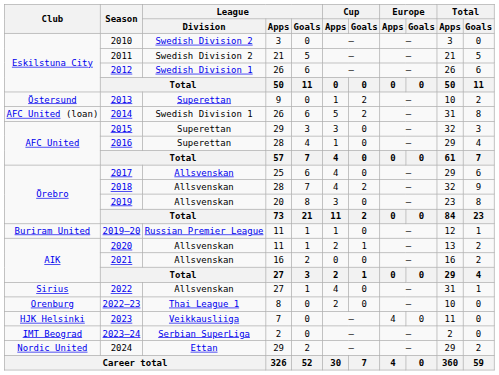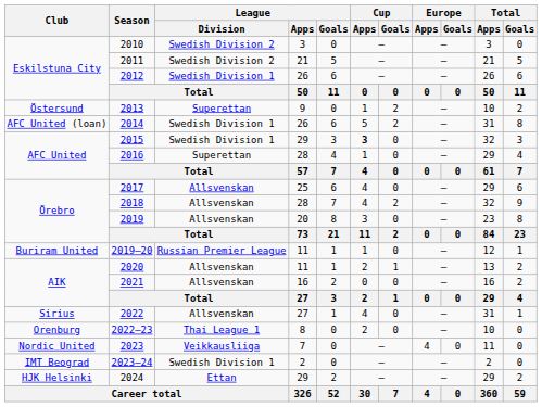 <table class="wikitable" style="text-align:center">
 <tr>
 <th rowspan="2">Club</th>
 <th rowspan="2">Season</th>
 <th colspan="3">League</th>
 <th colspan="2">Cup</th>
 <th colspan="2">Europe</th>
 <th colspan="2">Total</th>
 </tr>
 <tr>
 <th>Division</th>
 <th>Apps</th>
 <th>Goals</th>
 <th>Apps</th>
 <th>Goals</th>
 <th>Apps</th>
 <th>Goals</th>
 <th>Apps</th>
 <th>Goals</th>
 </tr>
 <tr>
 <td rowspan=4><a href='#'>Eskilstuna City</a></td>
 <td>2010</td>
 <td><a href='#'>Swedish Division 2</a></td>
 <td>3</td>
 <td>0</td>
 <td colspan=2>–</td>
 <td colspan=2>–</td>
 <td>3</td>
 <td>0</td>
 </tr>
 <tr>
 <td>2011</td>
 <td>Swedish Division 2</td>
 <td>21</td>
 <td>5</td>
 <td colspan=2>–</td>
 <td colspan=2>–</td>
 <td>21</td>
 <td>5</td>
 </tr>
 <tr>
 <td><a href='#'>2012</a></td>
 <td><a href='#'>Swedish Division 1</a></td>
 <td>26</td>
 <td>6</td>
 <td colspan=2>–</td>
 <td colspan=2>–</td>
 <td>26</td>
 <td>6</td>
 </tr>
 <tr>
 <th colspan=2>Total</th>
 <th>50</th>
 <th>11</th>
 <th>0</th>
 <th>0</th>
 <th>0</th>
 <th>0</th>
 <th>50</th>
 <th>11</th>
 </tr>
 <tr>
 <td><a href='#'>Östersund</a></td>
 <td><a href='#'>2013</a></td>
 <td><a href='#'>Superettan</a></td>
 <td>9</td>
 <td>0</td>
 <td>1</td>
 <td>2</td>
 <td colspan=2>–</td>
 <td>10</td>
 <td>2</td>
 </tr>
 <tr>
 <td><a href='#'>AFC United</a> (loan)</td>
 <td><a href='#'>2014</a></td>
 <td>Swedish Division 1</td>
 <td>26</td>
 <td>6</td>
 <td>5</td>
 <td>2</td>
 <td colspan=2>–</td>
 <td>31</td>
 <td>8</td>
 </tr>
 <tr>
 <td rowspan=3><a href='#'>AFC United</a></td>
 <td><a href='#'>2015</a></td>
-<td>Superettan</td>
+<td>Swedish Division 1</td>
 <td>29</td>
 <td>3</td>
-<td>3</td>
+<td><strong>3</strong></td>
 <td>0</td>
 <td colspan=2>–</td>
 <td>32</td>
 <td>3</td>
 </tr>
 <tr>
 <td><a href='#'>2016</a></td>
 <td>Superettan</td>
 <td>28</td>
 <td>4</td>
 <td>1</td>
 <td>0</td>
 <td colspan=2>–</td>
 <td>29</td>
 <td>4</td>
 </tr>
 <tr>
 <th colspan=2>Total</th>
 <th>57</th>
 <th>7</th>
 <th>4</th>
 <th>0</th>
 <th>0</th>
 <th>0</th>
 <th>61</th>
 <th>7</th>
 </tr>
 <tr>
 <td rowspan=4><a href='#'>Örebro</a></td>
 <td><a href='#'>2017</a></td>
 <td><a href='#'>Allsvenskan</a></td>
 <td>25</td>
 <td>6</td>
 <td>4</td>
 <td>0</td>
 <td colspan=2>–</td>
 <td>29</td>
 <td>6</td>
 </tr>
 <tr>
 <td><a href='#'>2018</a></td>
 <td>Allsvenskan</td>
 <td>28</td>
 <td>7</td>
 <td>4</td>
 <td>2</td>
 <td colspan=2>–</td>
 <td>32</td>
 <td>9</td>
 </tr>
 <tr>
 <td><a href='#'>2019</a></td>
 <td>Allsvenskan</td>
 <td>20</td>
 <td>8</td>
 <td>3</td>
 <td>0</td>
 <td colspan=2>–</td>
 <td>23</td>
 <td>8</td>
 </tr>
 <tr>
 <th colspan=2>Total</th>
 <th>73</th>
 <th>21</th>
 <th>11</th>
 <th>2</th>
 <th>0</th>
 <th>0</th>
 <th>84</th>
 <th>23</th>
 </tr>
 <tr>
 <td><a href='#'>Buriram United</a></td>
 <td><a href='#'>2019–20</a></td>
 <td><a href='#'>Russian Premier League</a></td>
 <td>11</td>
 <td>1</td>
 <td>1</td>
 <td>0</td>
 <td colspan=2>–</td>
 <td>12</td>
 <td>1</td>
 </tr>
 <tr>
 <td rowspan=3><a href='#'>AIK</a></td>
 <td><a href='#'>2020</a></td>
 <td>Allsvenskan</td>
 <td>11</td>
 <td>1</td>
 <td>2</td>
 <td>1</td>
 <td colspan=2>–</td>
 <td>13</td>
 <td>2</td>
 </tr>
 <tr>
 <td><a href='#'>2021</a></td>
 <td>Allsvenskan</td>
 <td>16</td>
 <td>2</td>
 <td>0</td>
 <td>0</td>
 <td colspan=2>–</td>
 <td>16</td>
 <td>2</td>
 </tr>
 <tr>
 <th colspan=2>Total</th>
 <th>27</th>
 <th>3</th>
 <th>2</th>
 <th>1</th>
 <th>0</th>
 <th>0</th>
 <th>29</th>
 <th>4</th>
 </tr>
 <tr>
 <td><a href='#'>Sirius</a></td>
 <td><a href='#'>2022</a></td>
 <td>Allsvenskan</td>
 <td>27</td>
 <td>1</td>
 <td>4</td>
 <td>0</td>
 <td colspan=2>–</td>
 <td>31</td>
 <td>1</td>
 </tr>
 <tr>
 <td><a href='#'>Orenburg</a></td>
 <td><a href='#'>2022–23</a></td>
 <td><a href='#'>Thai League 1</a></td>
 <td>8</td>
 <td>0</td>
 <td>2</td>
 <td>0</td>
 <td colspan=2>–</td>
 <td>10</td>
 <td>0</td>
 </tr>
 <tr>
-<td><a href='#'>HJK Helsinki</a></td>
+<td><a href='#'>Nordic United</a></td>
 <td><a href='#'>2023</a></td>
 <td><a href='#'>Veikkausliiga</a></td>
 <td>7</td>
 <td>0</td>
 <td colspan=2>–</td>
 <td>4</td>
 <td>0</td>
 <td>11</td>
 <td>0</td>
 </tr>
 <tr>
 <td><a href='#'>IMT Beograd</a></td>
 <td><a href='#'>2023–24</a></td>
-<td><a href='#'>Serbian SuperLiga</a></td>
+<td>Swedish Division 1</td>
 <td>2</td>
 <td>0</td>
 <td colspan=2>–</td>
 <td colspan=2>–</td>
 <td>2</td>
 <td>0</td>
 </tr>
 <tr>
-<td><a href='#'>Nordic United</a></td>
+<td><a href='#'>HJK Helsinki</a></td>
 <td>2024</td>
 <td><a href='#'>Ettan</a></td>
 <td>29</td>
 <td>2</td>
 <td colspan=2>–</td>
 <td colspan=2>–</td>
 <td>29</td>
 <td>2</td>
 </tr>
 <tr>
 <th colspan="3">Career total</th>
 <th>326</th>
 <th>52</th>
 <th>30</th>
 <th>7</th>
 <th>4</th>
 <th>0</th>
 <th>360</th>
 <th>59</th>
 </tr>
 </table>
